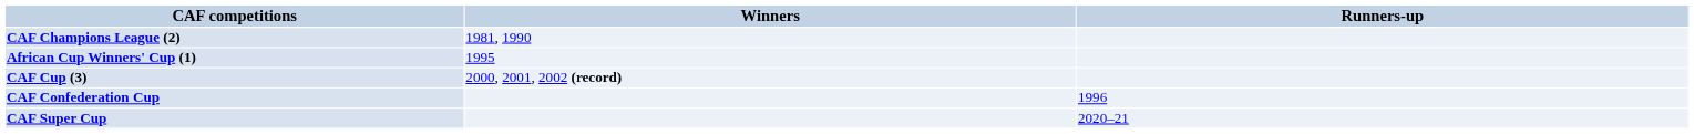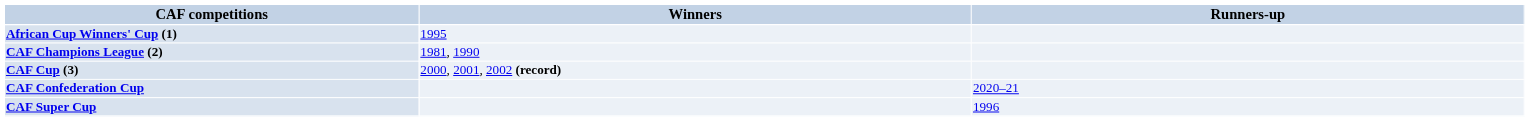 <table width="100%" style="background: #a4k5v9; border: 1px solid #AAAAAA; border-collapse: collapse; border-color: white; color: black; font-size: 95%;" border="1" cellspacing="0">
 <tr style="background:#C2D2E5">
 <th width="27%"><strong>CAF competitions</strong></th>
 <th width="36%"><strong>Winners</strong></th>
 <th width="36%"><strong>Runners-up</strong></th>
 </tr>
 <tr style="font-size:90%;">
 </tr>
 <tr style="font-size:90%;">
-<td bgcolor="#d8e2ee"><strong><a href='#'>CAF Champions League</a> (2)</strong></td>
-<td bgcolor="#ecf1f7"><a href='#'>1981</a>, <a href='#'>1990</a></td>
+<td bgcolor="#d8e2ee"><strong><a href='#'>African Cup Winners' Cup</a> (1)</strong></td>
+<td bgcolor="#ecf1f7"><a href='#'>1995</a></td>
 <td bgcolor="#ecf1f7"></td>
 </tr>
 <tr style="font-size:90%;">
-<td bgcolor="#d8e2ee"><strong><a href='#'>African Cup Winners' Cup</a> (1)</strong></td>
-<td bgcolor="#ecf1f7"><a href='#'>1995</a></td>
+<td bgcolor="#d8e2ee"><strong><a href='#'>CAF Champions League</a> (2)</strong></td>
+<td bgcolor="#ecf1f7"><a href='#'>1981</a>, <a href='#'>1990</a></td>
 <td bgcolor="#ecf1f7"></td>
 </tr>
 <tr style="font-size:90%;">
 <td bgcolor="#d8e2ee"><strong><a href='#'>CAF Cup</a> (3)</strong></td>
 <td bgcolor="#ecf1f7"><a href='#'>2000</a>, <a href='#'>2001</a>, <a href='#'>2002</a> <strong>(record)</strong></td>
 <td bgcolor="#ecf1f7"></td>
 </tr>
 <tr style="font-size:90%;">
 <td bgcolor="#d8e2ee"><strong><a href='#'>CAF Confederation Cup</a></strong></td>
 <td bgcolor="#ecf1f7"></td>
-<td bgcolor="#ecf1f7"><a href='#'>1996</a></td>
+<td bgcolor="#ecf1f7"><a href='#'>2020–21</a></td>
 </tr>
 <tr style="font-size:90%;">
 <td bgcolor="#d8e2ee"><strong><a href='#'>CAF Super Cup</a></strong></td>
 <td bgcolor="#ecf1f7"></td>
-<td bgcolor="#ecf1f7"><a href='#'>2020–21</a></td>
+<td bgcolor="#ecf1f7"><a href='#'>1996</a></td>
 </tr>
 </table>
